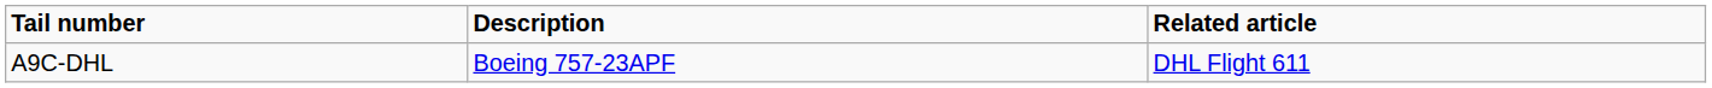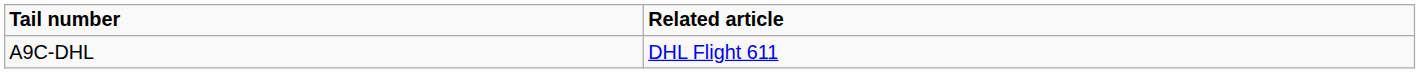 <table class="wikitable" width="90%">
 <tr>
 <td><strong>Tail number</strong></td>
-<td><strong>Description</strong></td>
 <td><strong>Related article</strong></td>
 </tr>
 <tr>
 <td>A9C-DHL</td>
-<td><a href='#'>Boeing 757-23APF</a></td>
 <td><a href='#'>DHL Flight 611</a></td>
 </tr>
 </table>
